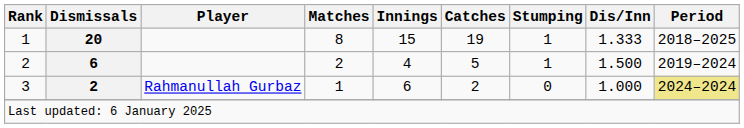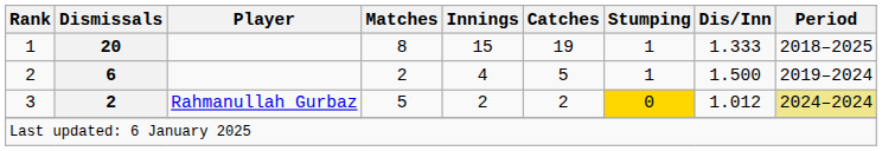 <table class="wikitable plainrowheaders sortable">
 <tr>
 <th scope=col>Rank</th>
 <th scope=col>Dismissals</th>
 <th scope=col>Player</th>
 <th scope=col>Matches</th>
 <th scope=col>Innings</th>
 <th scope=col>Catches</th>
 <th scope=col>Stumping</th>
 <th scope=col>Dis/Inn</th>
 <th scope=col>Period</th>
 </tr>
 <tr>
 <td align=center>1</td>
 <th scope=row style=text-align:center;>20</th>
 <td></td>
 <td align=center>8</td>
 <td align=center>15</td>
 <td align=center>19</td>
 <td align=center>1</td>
 <td align=center>1.333</td>
 <td>2018–2025</td>
 </tr>
 <tr>
 <td align=center>2</td>
 <th scope=row style=text-align:center;>6</th>
 <td></td>
 <td align=center>2</td>
 <td align=center>4</td>
 <td align=center>5</td>
 <td align=center>1</td>
 <td align=center>1.500</td>
 <td>2019–2024</td>
 </tr>
 <tr>
 <td align=center>3</td>
 <th scope=row style=text-align:center;>2</th>
 <td><a href='#'>Rahmanullah Gurbaz</a></td>
-<td align=center>1</td>
-<td align=center>6</td>
+<td align=center>5</td>
 <td align=center>2</td>
-<td align=center>0</td>
-<td align=center>1.000</td>
+<td align=center>2</td>
+<td align=center style="background: gold;">0</td>
+<td align=center>1.012</td>
 <td style="background: khaki;">2024–2024</td>
 </tr>
 <tr>
 </tr>
 <tr class=sortbottom>
 <td colspan=9><small>Last updated: 6 January 2025</small></td>
 </tr>
 </table>
